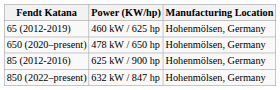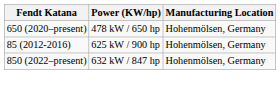 <table class="wikitable">
 <tr>
 <th>Fendt Katana</th>
 <th>Power (KW/hp)</th>
 <th>Manufacturing Location</th>
-</tr>
-<tr>
-<td>65 (2012-2019)</td>
-<td>460 kW / 625 hp</td>
-<td>Hohenmölsen, Germany</td>
 </tr>
 <tr>
 <td>650 (2020–present)</td>
 <td>478 kW / 650 hp</td>
 <td>Hohenmölsen, Germany</td>
 </tr>
 <tr>
 <td>85 (2012-2016)</td>
 <td>625 kW / 900 hp</td>
 <td>Hohenmölsen, Germany</td>
 </tr>
 <tr>
 <td>850 (2022–present)</td>
 <td>632 kW / 847 hp</td>
 <td>Hohenmölsen, Germany</td>
 </tr>
 </table>
